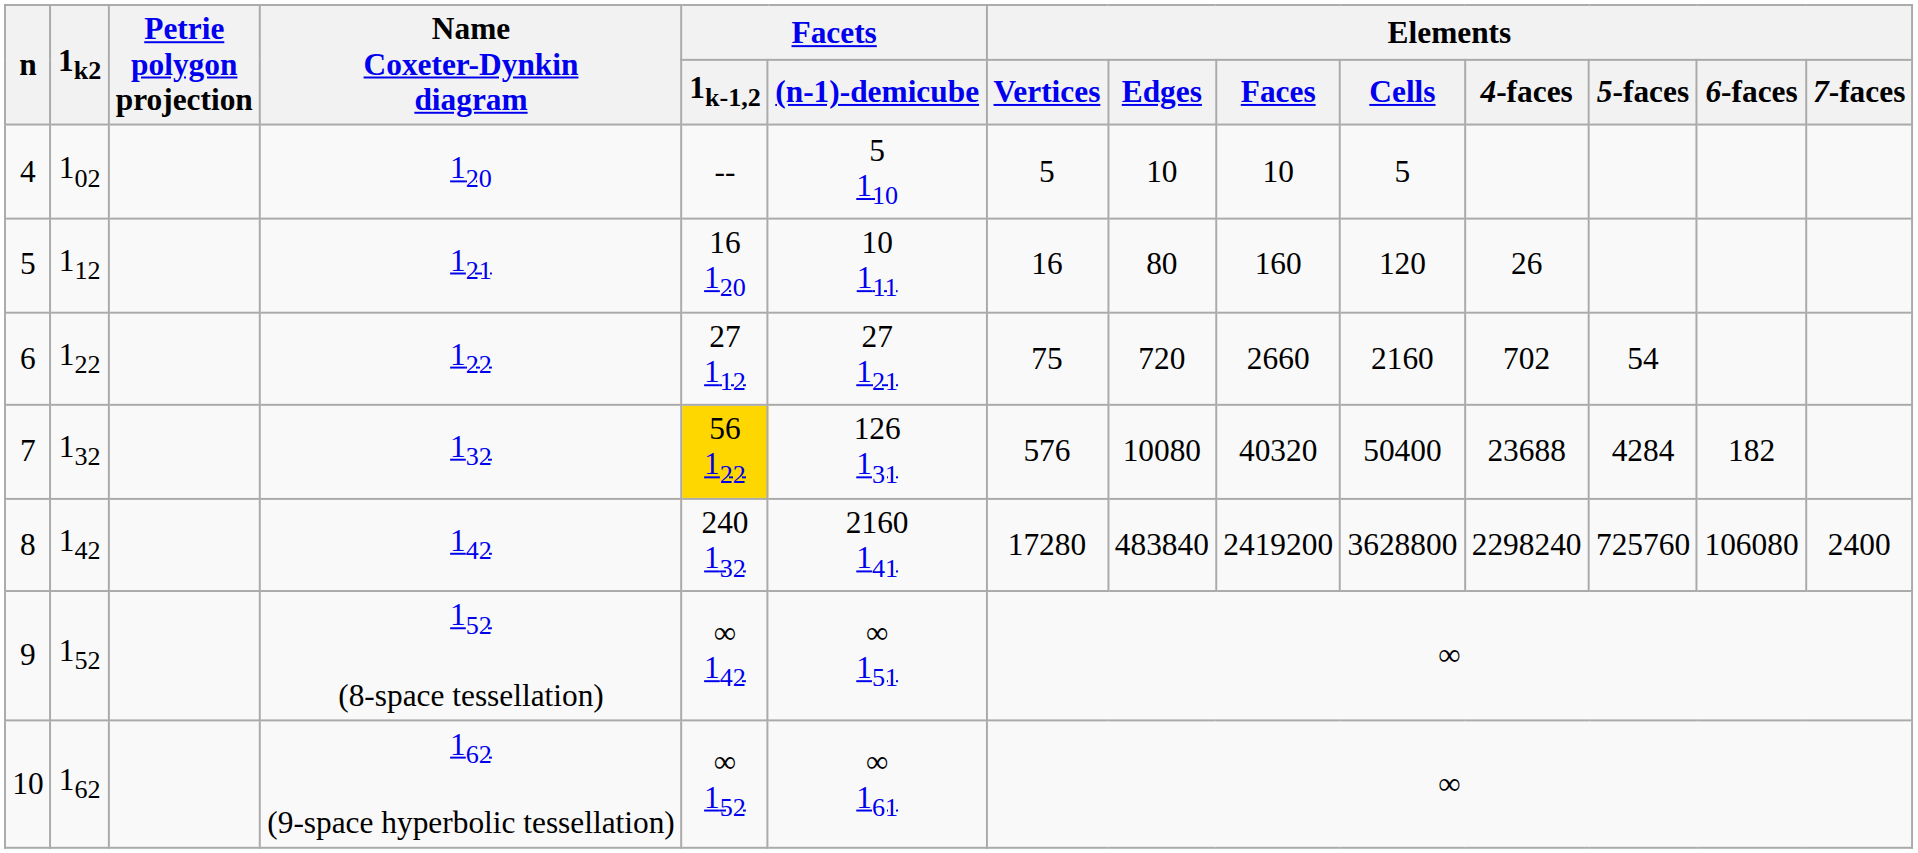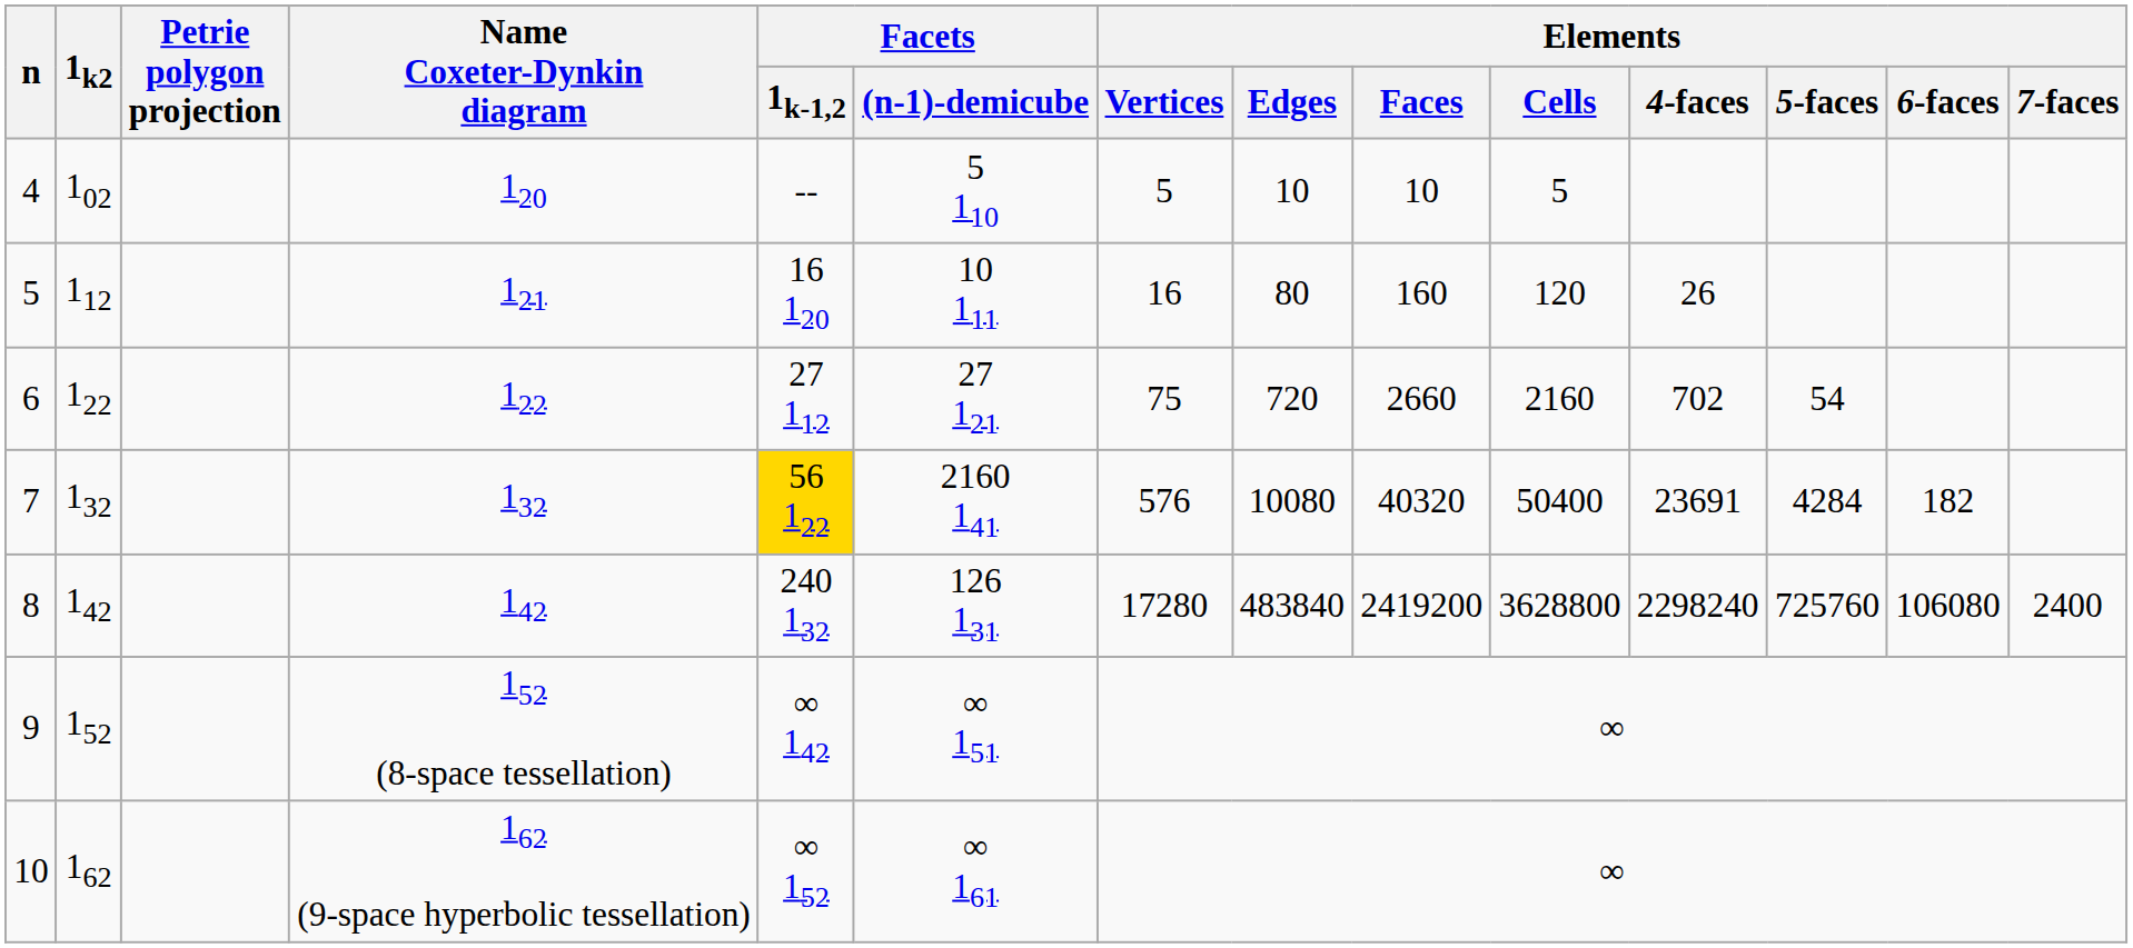 <table class="wikitable">
 <tr>
 <th rowspan=2>n</th>
 <th rowspan=2>1<sub>k2</sub></th>
 <th rowspan=2><a href='#'>Petrie<br>polygon</a><br>projection</th>
 <th rowspan=2>Name<br><a href='#'>Coxeter-Dynkin<br>diagram</a></th>
 <th colspan=2><a href='#'>Facets</a></th>
 <th colspan=8>Elements</th>
 </tr>
 <tr>
 <th>1<sub>k-1,2</sub></th>
 <th><a href='#'>(n-1)-demicube</a></th>
 <th><a href='#'>Vertices</a></th>
 <th><a href='#'>Edges</a></th>
 <th><a href='#'>Faces</a></th>
 <th><a href='#'>Cells</a></th>
 <th><em>4</em>-faces</th>
 <th><em>5</em>-faces</th>
 <th><em>6</em>-faces</th>
 <th><em>7</em>-faces</th>
 </tr>
 <tr align=center>
 <td>4</td>
 <td>1<sub>02</sub></td>
 <td></td>
 <td><a href='#'>1<sub>20</sub></a><br></td>
 <td>--</td>
 <td>5<br><a href='#'>1<sub>10</sub></a><br></td>
 <td>5</td>
 <td>10</td>
 <td>10<br></td>
 <td>5<br></td>
 <td> </td>
 <td> </td>
 <td> </td>
 <td> </td>
 </tr>
 <tr align=center>
 <td>5</td>
 <td>1<sub>12</sub></td>
 <td></td>
 <td><a href='#'>1<sub>21</sub></a><br></td>
 <td>16<br><a href='#'>1<sub>20</sub></a><br></td>
 <td>10<br><a href='#'>1<sub>11</sub></a><br></td>
 <td>16</td>
 <td>80</td>
 <td>160<br></td>
 <td>120<br></td>
 <td>26<br></td>
 <td> </td>
 <td> </td>
 <td> </td>
 </tr>
 <tr align=center>
 <td>6</td>
 <td>1<sub>22</sub></td>
 <td></td>
 <td><a href='#'>1<sub>22</sub></a><br></td>
 <td>27<br><a href='#'>1<sub>12</sub></a><br></td>
 <td>27<br><a href='#'>1<sub>21</sub></a><br></td>
 <td>75</td>
 <td>720</td>
 <td>2660<br></td>
 <td>2160<br></td>
 <td>702<br></td>
 <td>54<br></td>
 <td> </td>
 <td> </td>
 </tr>
 <tr align=center>
 <td>7</td>
 <td>1<sub>32</sub></td>
 <td></td>
 <td><a href='#'>1<sub>32</sub></a><br></td>
 <td style="background: gold;">56<br><a href='#'>1<sub>22</sub></a><br></td>
-<td>126<br><a href='#'>1<sub>31</sub></a><br></td>
+<td>2160<br><a href='#'>1<sub>41</sub></a><br></td>
 <td>576</td>
 <td>10080</td>
 <td>40320<br></td>
 <td>50400<br></td>
-<td>23688<br></td>
+<td>23691<br></td>
 <td>4284<br></td>
 <td>182<br></td>
 <td> </td>
 </tr>
 <tr align=center>
 <td>8</td>
 <td>1<sub>42</sub></td>
 <td></td>
 <td><a href='#'>1<sub>42</sub></a><br></td>
 <td>240<br><a href='#'>1<sub>32</sub></a><br></td>
-<td>2160<br><a href='#'>1<sub>41</sub></a><br></td>
+<td>126<br><a href='#'>1<sub>31</sub></a><br></td>
 <td>17280</td>
 <td>483840</td>
 <td>2419200<br></td>
 <td>3628800<br></td>
 <td>2298240<br></td>
 <td>725760<br></td>
 <td>106080<br></td>
 <td>2400<br></td>
 </tr>
 <tr align=center>
 <td>9</td>
 <td>1<sub>52</sub></td>
 <td></td>
 <td><a href='#'>1<sub>52</sub></a><br><br>(8-space tessellation)</td>
 <td>∞<br><a href='#'>1<sub>42</sub></a><br></td>
 <td>∞<br><a href='#'>1<sub>51</sub></a><br></td>
 <td colspan=8>∞</td>
 </tr>
 <tr align=center>
 <td>10</td>
 <td>1<sub>62</sub></td>
 <td></td>
 <td><a href='#'>1<sub>62</sub></a><br><br>(9-space hyperbolic tessellation)</td>
 <td>∞<br><a href='#'>1<sub>52</sub></a></td>
 <td>∞<br><a href='#'>1<sub>61</sub></a><br></td>
 <td colspan=8>∞</td>
 </tr>
 </table>
